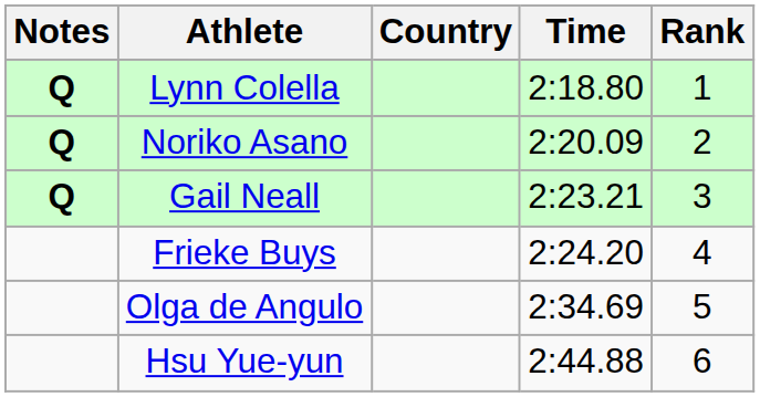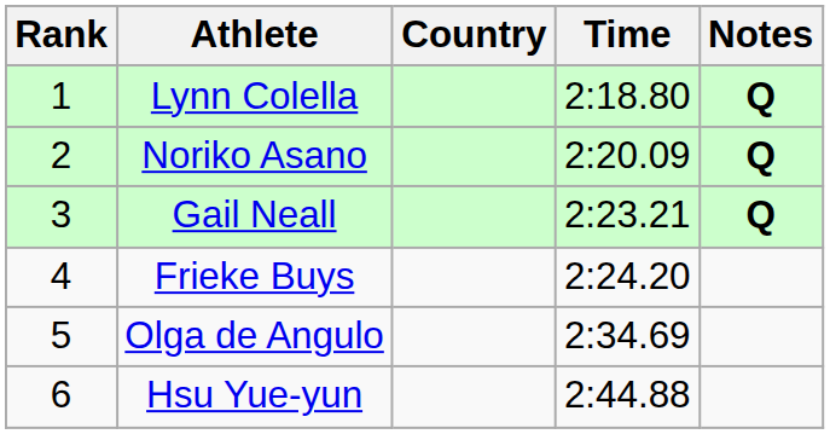 <table class="wikitable sortable" style="text-align:center">
 <tr>
-<th>Notes</th>
+<th>Rank</th>
 <th>Athlete</th>
 <th>Country</th>
 <th>Time</th>
-<th>Rank</th>
+<th>Notes</th>
 </tr>
 <tr bgcolor=ccffcc>
-<td><strong>Q</strong></td>
+<td>1</td>
 <td><a href='#'>Lynn Colella</a></td>
 <td align=left></td>
 <td>2:18.80</td>
-<td>1</td>
+<td><strong>Q</strong></td>
 </tr>
 <tr bgcolor=ccffcc>
-<td><strong> Q </strong></td>
+<td>2</td>
 <td><a href='#'>Noriko Asano</a></td>
 <td align=left></td>
 <td>2:20.09</td>
-<td>2</td>
+<td><strong> Q </strong></td>
 </tr>
 <tr bgcolor=ccffcc>
-<td><strong>Q</strong></td>
+<td>3</td>
 <td><a href='#'>Gail Neall</a></td>
 <td align=left></td>
 <td>2:23.21</td>
-<td>3</td>
+<td><strong>Q</strong></td>
 </tr>
 <tr>
-<td><strong> </strong></td>
+<td>4</td>
 <td><a href='#'>Frieke Buys</a></td>
 <td align=left></td>
 <td>2:24.20</td>
-<td>4</td>
+<td><strong> </strong></td>
 </tr>
 <tr>
-<td><strong> </strong></td>
+<td>5</td>
 <td><a href='#'>Olga de Angulo</a></td>
 <td align=left></td>
 <td>2:34.69</td>
-<td>5</td>
+<td><strong> </strong></td>
 </tr>
 <tr>
-<td><strong> </strong></td>
+<td>6</td>
 <td><a href='#'>Hsu Yue-yun</a></td>
 <td align=left></td>
 <td>2:44.88</td>
-<td>6</td>
+<td><strong> </strong></td>
 </tr>
 </table>
